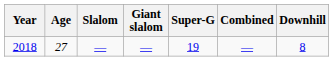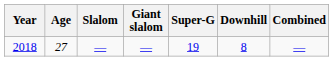 <table class=wikitable style="text-align:center">
 <tr>
 <th>  Year  </th>
 <th> Age </th>
 <th> Slalom </th>
 <th> Giant <br> slalom </th>
 <th>Super-G</th>
+<th>Downhill</th>
 <th>Combined</th>
-<th>Downhill</th>
 </tr>
 <tr>
 <td><a href='#'>2018</a></td>
 <td><em>27</em></td>
 <td><a href='#'>—</a></td>
 <td><a href='#'>—</a></td>
 <td><a href='#'>19</a></td>
+<td><a href='#'>8</a></td>
 <td><a href='#'>—</a></td>
-<td><a href='#'>8</a></td>
 </tr>
 </table>
